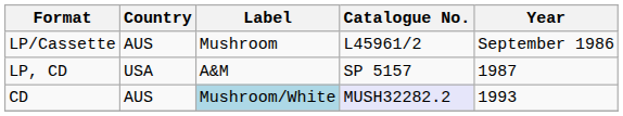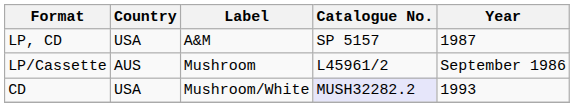 <table class="wikitable">
 <tr>
 <th>Format</th>
 <th>Country</th>
 <th>Label</th>
 <th>Catalogue No.</th>
 <th>Year</th>
 </tr>
 <tr>
+<td>LP, CD</td>
+<td>USA</td>
+<td>A&M</td>
+<td>SP 5157</td>
+<td>1987</td>
+</tr>
+<tr>
 <td>LP/Cassette</td>
 <td>AUS</td>
 <td>Mushroom</td>
 <td>L45961/2</td>
 <td>September 1986</td>
 </tr>
 <tr>
-<td>LP, CD</td>
+<td>CD</td>
 <td>USA</td>
-<td>A&M</td>
-<td>SP 5157</td>
-<td>1987</td>
-</tr>
-<tr>
-<td>CD</td>
-<td>AUS</td>
-<td style="background: lightblue;">Mushroom/White</td>
+<td>Mushroom/White</td>
 <td style="background: lavender;">MUSH32282.2</td>
 <td>1993</td>
 </tr>
 <tr>
 </tr>
 </table>
